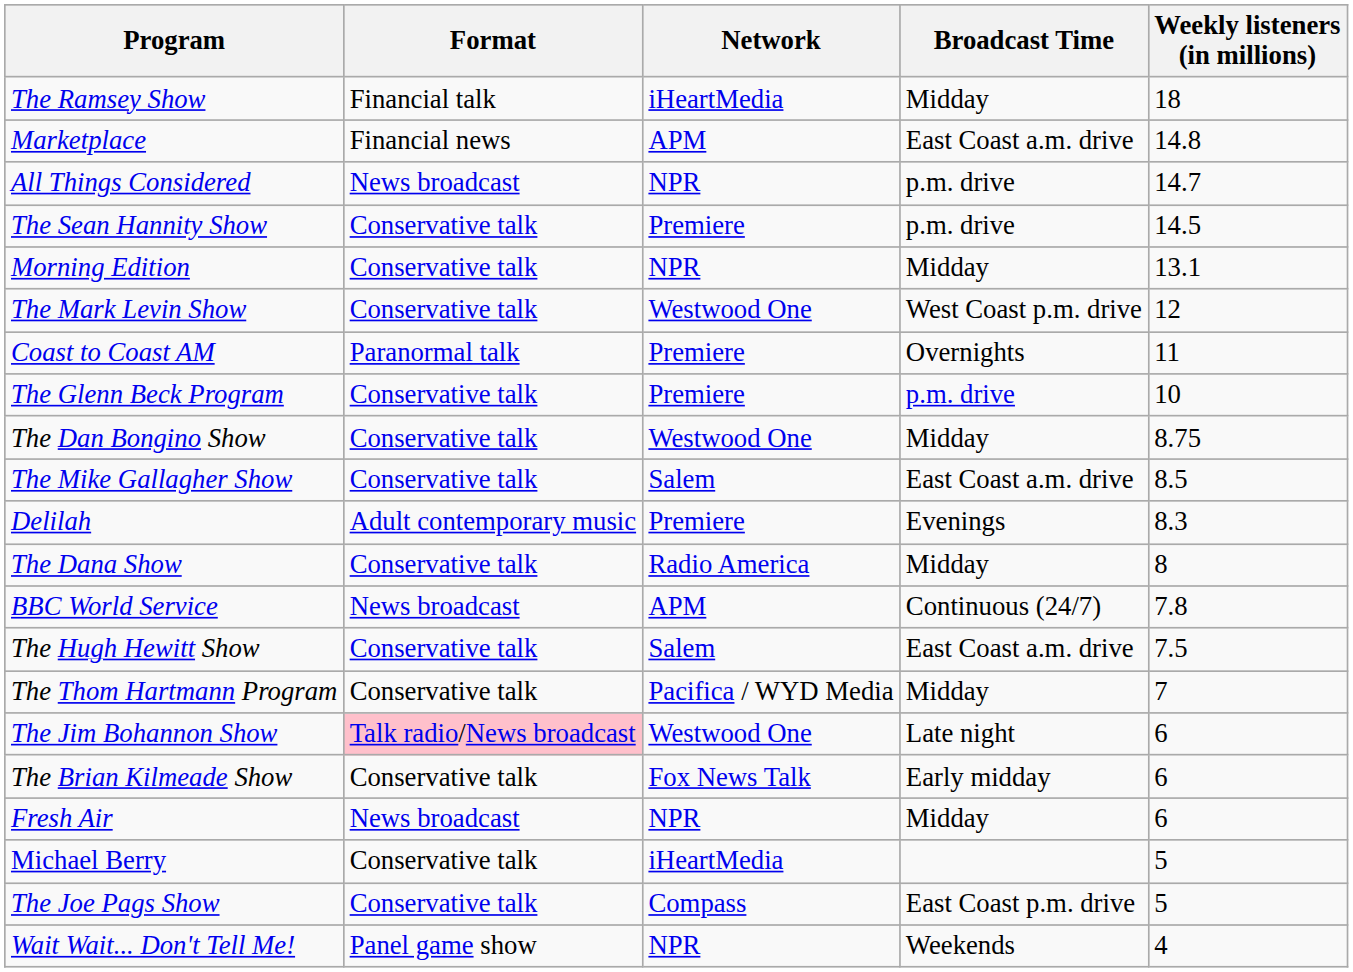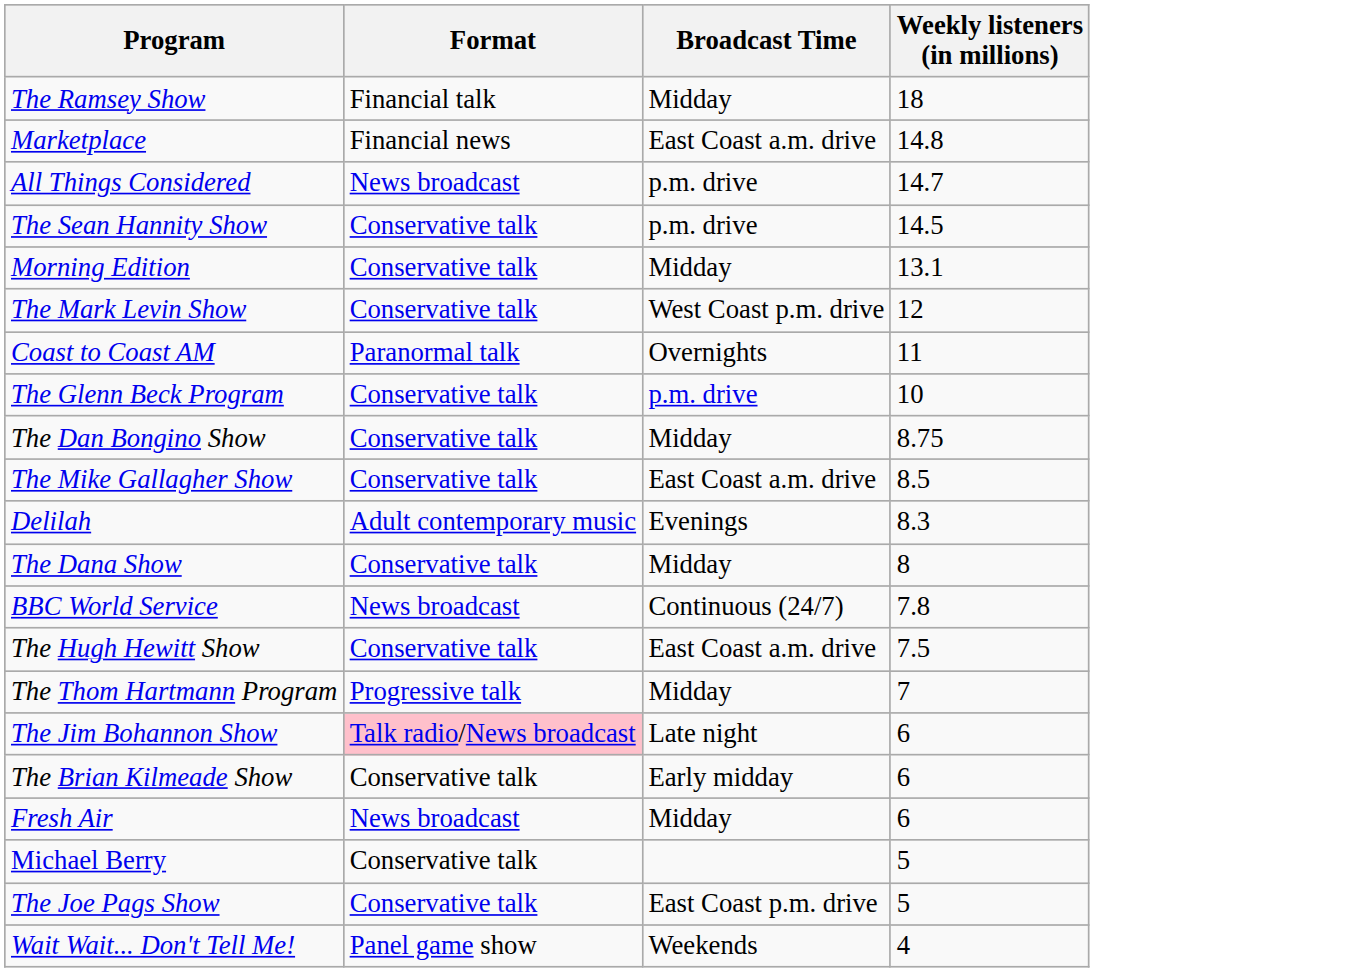 <table class="wikitable sortable">
 <tr>
 <th>Program</th>
 <th>Format</th>
-<th>Network</th>
 <th>Broadcast Time</th>
 <th>Weekly listeners<br> (in millions)</th>
 </tr>
 <tr>
 <td><em><a href='#'>The Ramsey Show</a></em></td>
 <td>Financial talk</td>
-<td><a href='#'>iHeartMedia</a></td>
 <td>Midday</td>
 <td>18</td>
 </tr>
 <tr>
 <td><em><a href='#'>Marketplace</a></em></td>
 <td>Financial news</td>
-<td><a href='#'>APM</a></td>
 <td>East Coast a.m. drive</td>
 <td>14.8</td>
 </tr>
 <tr>
 <td><em><a href='#'>All Things Considered</a></em></td>
 <td><a href='#'>News broadcast</a></td>
-<td><a href='#'>NPR</a></td>
 <td>p.m. drive</td>
 <td>14.7</td>
 </tr>
 <tr>
 <td><em><a href='#'>The Sean Hannity Show</a></em></td>
 <td><a href='#'>Conservative talk</a></td>
-<td><a href='#'>Premiere</a></td>
 <td>p.m. drive</td>
 <td>14.5</td>
 </tr>
 <tr>
 <td><em><a href='#'>Morning Edition</a></em></td>
 <td><a href='#'>Conservative talk</a></td>
-<td><a href='#'>NPR</a></td>
 <td>Midday</td>
 <td>13.1</td>
 </tr>
 <tr>
 <td><em><a href='#'>The Mark Levin Show</a></em></td>
 <td><a href='#'>Conservative talk</a></td>
-<td><a href='#'>Westwood One</a></td>
 <td>West Coast p.m. drive</td>
 <td>12</td>
 </tr>
 <tr>
 <td><em><a href='#'>Coast to Coast AM</a></em></td>
 <td><a href='#'>Paranormal talk</a></td>
-<td><a href='#'>Premiere</a></td>
 <td>Overnights</td>
 <td>11</td>
 </tr>
 <tr>
 <td><em><a href='#'>The Glenn Beck Program</a></em></td>
 <td><a href='#'>Conservative talk</a></td>
-<td><a href='#'>Premiere</a></td>
 <td><a href='#'>p.m. drive</a></td>
 <td>10</td>
 </tr>
 <tr>
 <td><em>The <a href='#'>Dan Bongino</a> Show</em></td>
 <td><a href='#'>Conservative talk</a></td>
-<td><a href='#'>Westwood One</a></td>
 <td>Midday</td>
 <td>8.75<small></small></td>
 </tr>
 <tr>
 <td><em><a href='#'>The Mike Gallagher Show</a></em></td>
 <td><a href='#'>Conservative talk</a></td>
-<td><a href='#'>Salem</a></td>
 <td>East Coast a.m. drive</td>
 <td>8.5</td>
 </tr>
 <tr>
 <td><em><a href='#'>Delilah</a></em></td>
 <td><a href='#'>Adult contemporary music</a></td>
-<td><a href='#'>Premiere</a></td>
 <td>Evenings</td>
 <td>8.3</td>
 </tr>
 <tr>
 <td><em><a href='#'>The Dana Show</a></em></td>
 <td><a href='#'>Conservative talk</a></td>
-<td><a href='#'>Radio America</a></td>
 <td>Midday</td>
 <td>8</td>
 </tr>
 <tr>
 <td><em><a href='#'>BBC World Service</a></em></td>
 <td><a href='#'>News broadcast</a></td>
-<td><a href='#'>APM</a></td>
 <td>Continuous (24/7)</td>
 <td>7.8</td>
 </tr>
 <tr>
 <td><em>The <a href='#'>Hugh Hewitt</a> Show</em></td>
 <td><a href='#'>Conservative talk</a></td>
-<td><a href='#'>Salem</a></td>
 <td>East Coast a.m. drive</td>
 <td>7.5</td>
 </tr>
 <tr>
 <td><em>The <a href='#'>Thom Hartmann</a> Program</em></td>
-<td>Conservative talk</td>
-<td><a href='#'>Pacifica</a> / WYD Media</td>
+<td><a href='#'>Progressive talk</a></td>
 <td>Midday</td>
 <td>7</td>
 </tr>
 <tr>
 <td><em><a href='#'>The Jim Bohannon Show</a></em></td>
 <td style="background: pink;"><a href='#'>Talk radio</a>/<a href='#'>News broadcast</a></td>
-<td><a href='#'>Westwood One</a></td>
 <td>Late night</td>
 <td>6</td>
 </tr>
 <tr>
 <td><em>The <a href='#'>Brian Kilmeade</a> Show</em></td>
 <td>Conservative talk</td>
-<td><a href='#'>Fox News Talk</a></td>
 <td>Early midday</td>
 <td>6</td>
 </tr>
 <tr>
 <td><em><a href='#'>Fresh Air</a></em></td>
 <td><a href='#'>News broadcast</a></td>
-<td><a href='#'>NPR</a></td>
 <td>Midday</td>
 <td>6</td>
 </tr>
 <tr>
 <td><a href='#'>Michael Berry</a></td>
 <td>Conservative talk</td>
-<td><a href='#'>iHeartMedia</a></td>
 <td></td>
 <td>5</td>
 </tr>
 <tr>
 <td><em><a href='#'>The Joe Pags Show</a></em></td>
 <td><a href='#'>Conservative talk</a></td>
-<td><a href='#'>Compass</a></td>
 <td>East Coast p.m. drive</td>
 <td>5</td>
 </tr>
 <tr>
 <td><em><a href='#'>Wait Wait... Don't Tell Me!</a></em></td>
 <td><a href='#'>Panel game</a> show</td>
-<td><a href='#'>NPR</a></td>
 <td>Weekends</td>
 <td>4</td>
 </tr>
 </table>
